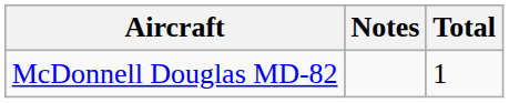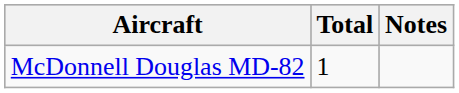 <table class="wikitable">
 <tr>
 <th>Aircraft</th>
+<th>Total</th>
 <th>Notes</th>
-<th>Total</th>
 </tr>
 <tr>
 <td><a href='#'>McDonnell Douglas MD-82</a></td>
+<td>1</td>
 <td></td>
-<td>1</td>
 </tr>
 </table>
